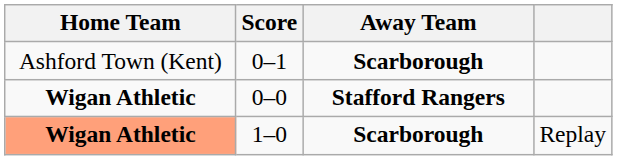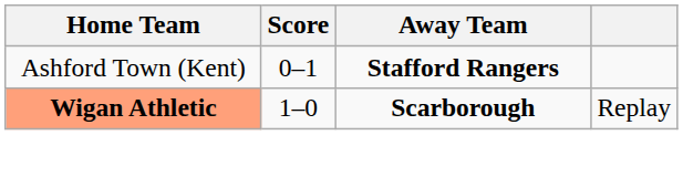 <table class="wikitable" style="text-align:center">
 <tr>
 <th width=150>Home Team</th>
 <th width=20>Score</th>
 <th width=150>Away Team</th>
 <th></th>
 </tr>
 <tr>
 <td>Ashford Town (Kent)</td>
 <td>0–1</td>
-<td><strong>Scarborough</strong></td>
-<td></td>
-</tr>
-<tr>
-<td><strong>Wigan Athletic</strong></td>
-<td>0–0</td>
 <td><strong>Stafford Rangers</strong></td>
 <td></td>
 </tr>
 <tr>
 <td style="background: lightsalmon;"><strong>Wigan Athletic</strong></td>
 <td>1–0</td>
 <td><strong>Scarborough</strong></td>
 <td>Replay</td>
 </tr>
 </table>
